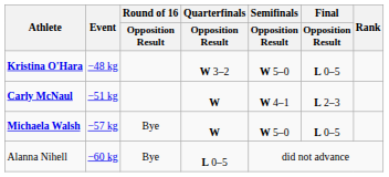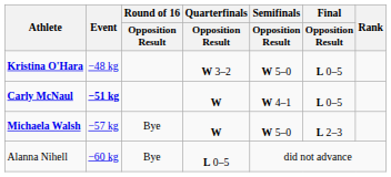 <table class="wikitable" style="font-size:90%;">
 <tr>
 <th rowspan=2>Athlete</th>
 <th rowspan=2>Event</th>
 <th>Round of 16</th>
 <th>Quarterfinals</th>
 <th>Semifinals</th>
 <th>Final</th>
 <th rowspan=2>Rank</th>
 </tr>
 <tr style="font-size:95%">
 <th>Opposition<br>Result</th>
 <th>Opposition<br>Result</th>
 <th>Opposition<br>Result</th>
 <th>Opposition<br>Result</th>
 </tr>
 <tr align=center>
 <td align=left><strong><a href='#'>Kristina O'Hara</a></strong></td>
 <td align=left><a href='#'>−48 kg</a></td>
 <td></td>
 <td><br><strong>W</strong> 3–2</td>
 <td><br><strong>W</strong> 5–0</td>
 <td><br><strong>L</strong> 0–5</td>
 <td></td>
 </tr>
 <tr align=center>
 <td align=left><strong><a href='#'>Carly McNaul</a></strong></td>
-<td align=left><a href='#'>−51 kg</a></td>
+<td align=left><strong><a href='#'>−51 kg</a></strong></td>
 <td></td>
 <td><br><strong>W</strong> </td>
 <td><br><strong>W</strong> 4–1</td>
-<td><br><strong>L</strong> 2–3</td>
+<td><br><strong>L</strong> 0–5</td>
 <td></td>
 </tr>
 <tr align=center>
 <td align=left><strong><a href='#'>Michaela Walsh</a></strong></td>
 <td align=left><a href='#'>−57 kg</a></td>
 <td>Bye</td>
 <td><br><strong>W</strong> </td>
 <td><br><strong>W</strong> 5–0</td>
-<td><br><strong>L</strong> 0–5</td>
+<td><br><strong>L</strong> 2–3</td>
 <td></td>
 </tr>
 <tr align=center>
 <td align=left>Alanna Nihell</td>
 <td align=left><a href='#'>−60 kg</a></td>
 <td>Bye</td>
 <td><br><strong>L</strong> 0–5</td>
 <td colspan=3>did not advance</td>
 </tr>
 </table>
